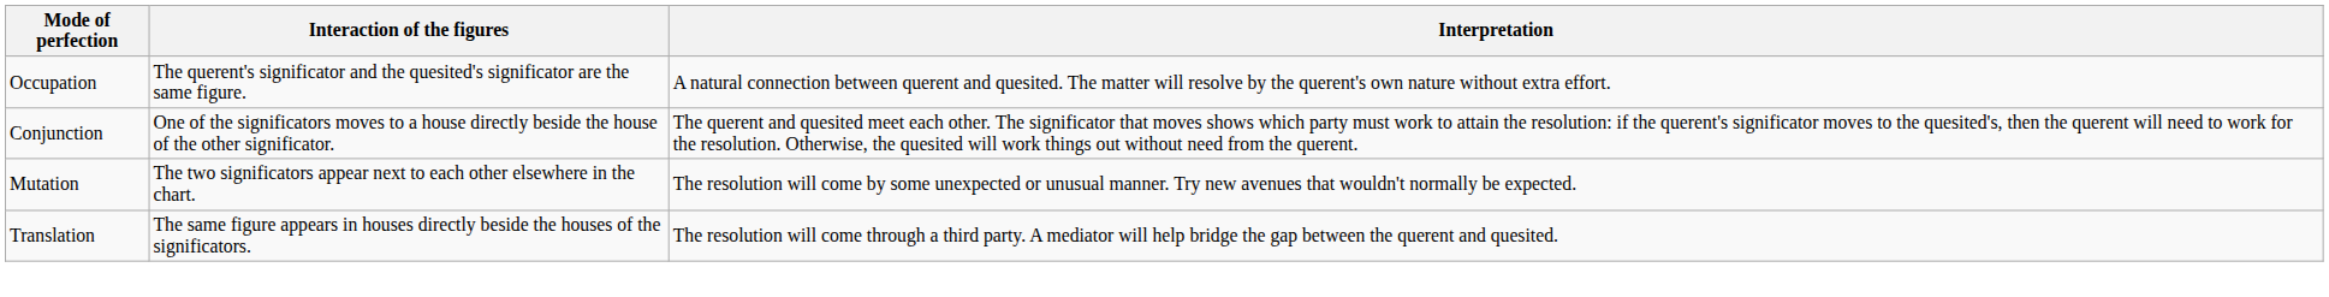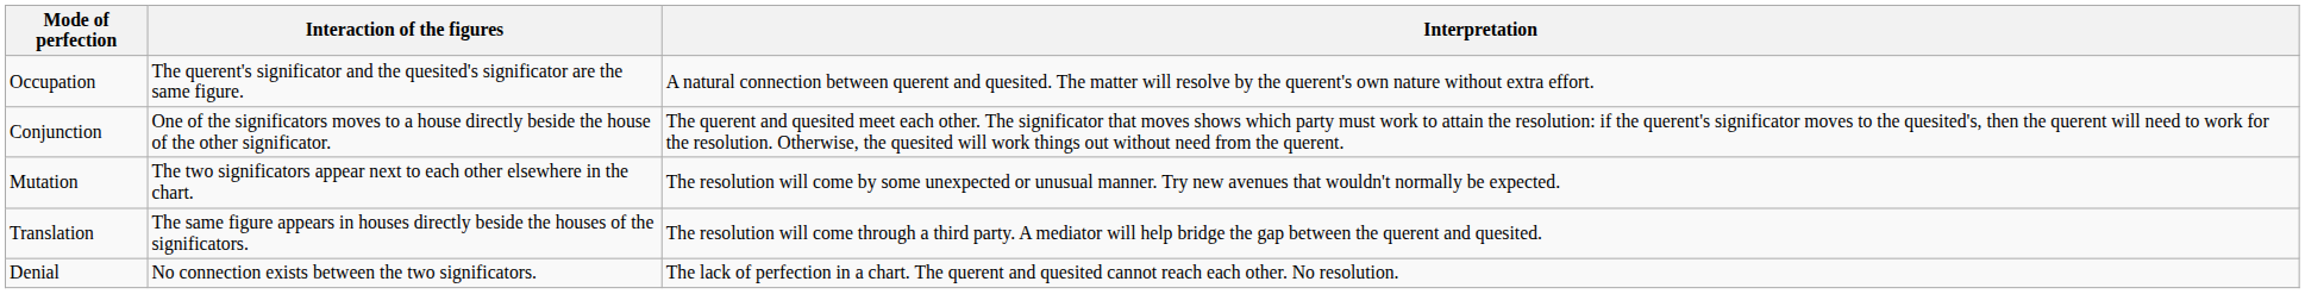 <table class="wikitable">
 <tr>
 <th>Mode of perfection</th>
 <th>Interaction of the figures</th>
 <th>Interpretation</th>
 </tr>
 <tr>
 <td>Occupation</td>
 <td>The querent's significator and the quesited's significator are the same figure.</td>
 <td>A natural connection between querent and quesited.  The matter will resolve by the querent's own nature without extra effort.</td>
 </tr>
 <tr>
 <td>Conjunction</td>
 <td>One of the significators moves to a house directly beside the house of the other significator.</td>
 <td>The querent and quesited meet each other.  The significator that moves shows which party must work to attain the resolution: if the querent's significator moves to the quesited's, then the querent will need to work for the resolution.  Otherwise, the quesited will work things out without need from the querent.</td>
 </tr>
 <tr>
 <td>Mutation</td>
 <td>The two significators appear next to each other elsewhere in the chart.</td>
 <td>The resolution will come by some unexpected or unusual manner.  Try new avenues that wouldn't normally be expected.</td>
 </tr>
 <tr>
 <td>Translation</td>
 <td>The same figure appears in houses directly beside the houses of the significators.</td>
 <td>The resolution will come through a third party.  A mediator will help bridge the gap between the querent and quesited.</td>
 </tr>
+<tr>
+<td>Denial</td>
+<td>No connection exists between the two significators.</td>
+<td>The lack of perfection in a chart.  The querent and quesited cannot reach each other.  No resolution.</td>
+</tr>
 </table>
